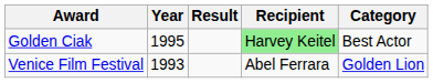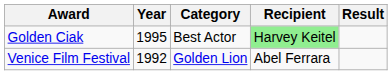 <table class="wikitable">
 <tr>
 <th>Award</th>
 <th>Year</th>
+<th>Category</th>
+<th>Recipient</th>
 <th>Result</th>
-<th>Recipient</th>
-<th>Category</th>
 </tr>
 <tr>
 <td><a href='#'>Golden Ciak</a> </td>
 <td>1995</td>
+<td>Best Actor</td>
+<td style="background: lightgreen;">Harvey Keitel</td>
 <td></td>
-<td style="background: lightgreen;">Harvey Keitel</td>
-<td>Best Actor</td>
 </tr>
 <tr>
 <td><a href='#'>Venice Film Festival</a></td>
-<td>1993</td>
+<td>1992</td>
+<td><a href='#'>Golden Lion</a></td>
+<td>Abel Ferrara</td>
 <td></td>
-<td>Abel Ferrara</td>
-<td><a href='#'>Golden Lion</a></td>
 </tr>
 </table>
